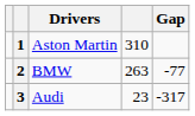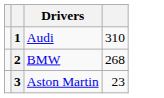 <table class="wikitable" style="font-size: 90%;">
 <tr>
 <th></th>
 <th></th>
 <th>Drivers</th>
 <th></th>
-<th>Gap</th>
 </tr>
 <tr>
 <td align="left"></td>
 <th>1</th>
-<td> <a href='#'>Aston Martin</a></td>
+<td> <a href='#'>Audi</a></td>
 <td align="right">310</td>
-<td align="right"></td>
 </tr>
 <tr>
 <td align="left"></td>
 <th>2</th>
 <td> <a href='#'>BMW</a></td>
-<td align="right">263</td>
-<td align="right">-77</td>
+<td align="right">268</td>
 </tr>
 <tr>
 <td align="left"></td>
 <th>3</th>
-<td> <a href='#'>Audi</a></td>
+<td> <a href='#'>Aston Martin</a></td>
 <td align="right">23</td>
-<td align="right">-317</td>
 </tr>
 </table>
